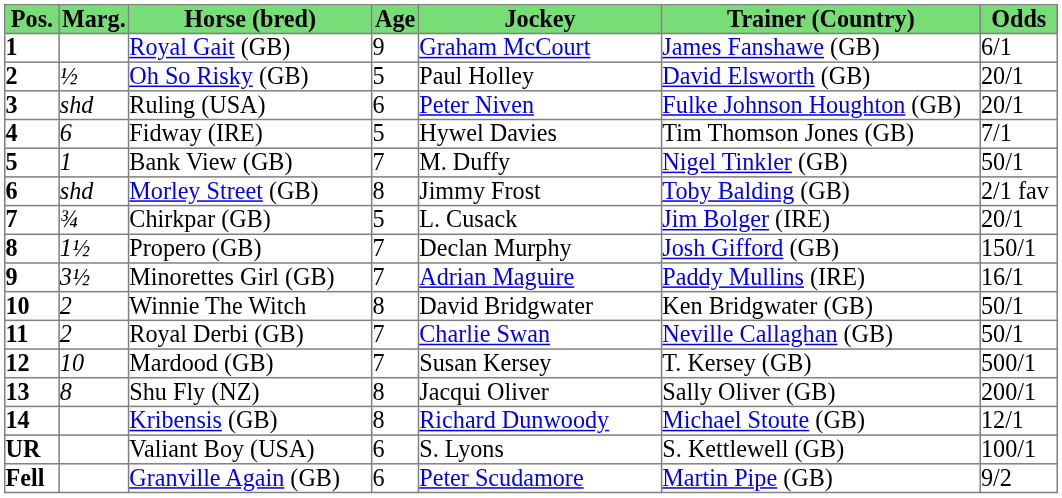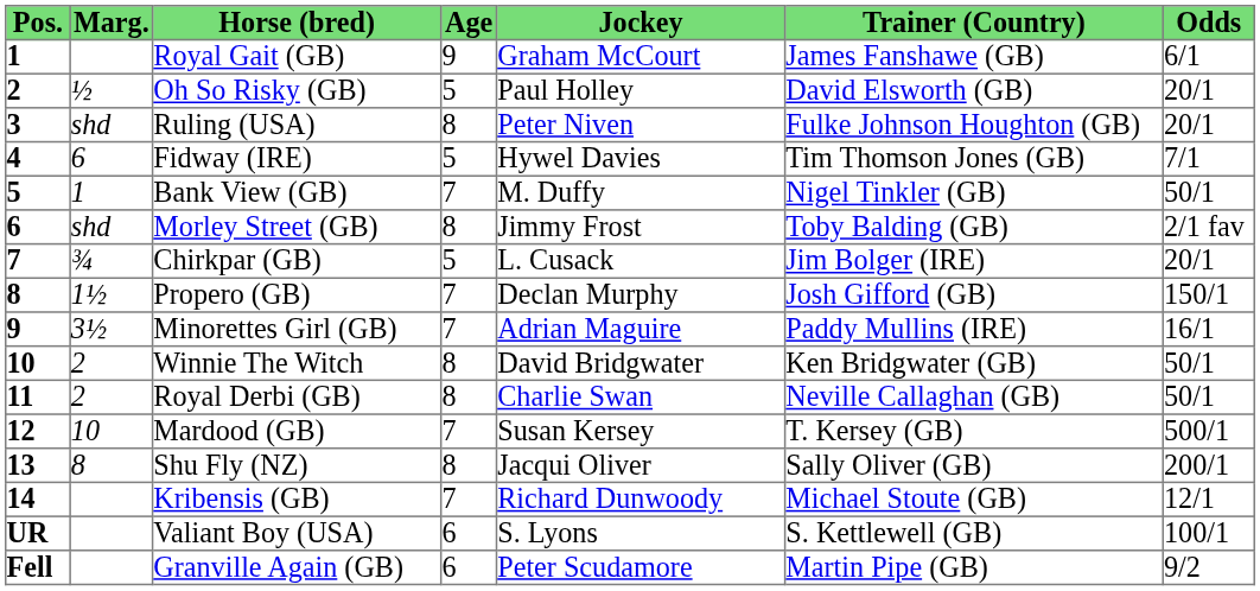 <table class = "sortable" | border="1" cellpadding="0" style="border-collapse: collapse;">
 <tr style="background:#7d7; text-align:center;">
 <th style="width:35px;"><strong>Pos.</strong></th>
 <th style="width:45px;"><strong>Marg.</strong></th>
 <th style="width:160px;"><strong>Horse (bred)</strong></th>
 <th style="width:30px;"><strong>Age</strong></th>
 <th style="width:160px;"><strong>Jockey</strong></th>
 <th style="width:210px;"><strong>Trainer (Country)</strong></th>
 <th style="width:50px;"><strong>Odds</strong></th>
 </tr>
 <tr>
 <td><strong>1</strong></td>
 <td></td>
 <td><a href='#'>Royal Gait</a> (GB)</td>
 <td>9</td>
 <td><a href='#'>Graham McCourt</a></td>
 <td><a href='#'>James Fanshawe</a> (GB)</td>
 <td>6/1</td>
 </tr>
 <tr>
 <td><strong>2</strong></td>
 <td><em>½</em></td>
 <td><a href='#'>Oh So Risky</a> (GB)</td>
 <td>5</td>
 <td>Paul Holley</td>
 <td><a href='#'>David Elsworth</a> (GB)</td>
 <td>20/1</td>
 </tr>
 <tr>
 <td><strong>3</strong></td>
 <td><em>shd</em></td>
 <td>Ruling (USA)</td>
-<td>6</td>
+<td>8</td>
 <td><a href='#'>Peter Niven</a></td>
 <td><a href='#'>Fulke Johnson Houghton</a> (GB)</td>
 <td>20/1</td>
 </tr>
 <tr>
 <td><strong>4</strong></td>
 <td><em>6</em></td>
 <td>Fidway (IRE)</td>
 <td>5</td>
 <td>Hywel Davies</td>
 <td>Tim Thomson Jones (GB)</td>
 <td>7/1</td>
 </tr>
 <tr>
 <td><strong>5</strong></td>
 <td><em>1</em></td>
 <td>Bank View (GB)</td>
 <td>7</td>
 <td>M. Duffy</td>
 <td><a href='#'>Nigel Tinkler</a> (GB)</td>
 <td>50/1</td>
 </tr>
 <tr>
 <td><strong>6</strong></td>
 <td><em>shd</em></td>
 <td><a href='#'>Morley Street</a> (GB)</td>
 <td>8</td>
 <td>Jimmy Frost</td>
 <td><a href='#'>Toby Balding</a> (GB)</td>
 <td>2/1 fav</td>
 </tr>
 <tr>
 <td><strong>7</strong></td>
 <td><em>¾</em></td>
 <td>Chirkpar (GB)</td>
 <td>5</td>
 <td>L. Cusack</td>
 <td><a href='#'>Jim Bolger</a> (IRE)</td>
 <td>20/1</td>
 </tr>
 <tr>
 <td><strong>8</strong></td>
 <td><em>1½</em></td>
 <td>Propero (GB)</td>
 <td>7</td>
 <td>Declan Murphy</td>
 <td><a href='#'>Josh Gifford</a> (GB)</td>
 <td>150/1</td>
 </tr>
 <tr>
 <td><strong>9</strong></td>
 <td><em>3½</em></td>
 <td>Minorettes Girl (GB)</td>
 <td>7</td>
 <td><a href='#'>Adrian Maguire</a></td>
 <td><a href='#'>Paddy Mullins</a> (IRE)</td>
 <td>16/1</td>
 </tr>
 <tr>
 <td><strong>10</strong></td>
 <td><em>2</em></td>
 <td>Winnie The Witch</td>
 <td>8</td>
 <td>David Bridgwater</td>
 <td>Ken Bridgwater (GB)</td>
 <td>50/1</td>
 </tr>
 <tr>
 <td><strong>11</strong></td>
 <td><em>2</em></td>
 <td>Royal Derbi (GB)</td>
-<td>7</td>
+<td>8</td>
 <td><a href='#'>Charlie Swan</a></td>
 <td><a href='#'>Neville Callaghan</a> (GB)</td>
 <td>50/1</td>
 </tr>
 <tr>
 <td><strong>12</strong></td>
 <td><em>10</em></td>
 <td>Mardood (GB)</td>
 <td>7</td>
 <td>Susan Kersey</td>
 <td>T. Kersey (GB)</td>
 <td>500/1</td>
 </tr>
 <tr>
 <td><strong>13</strong></td>
 <td><em>8</em></td>
 <td>Shu Fly (NZ)</td>
 <td>8</td>
 <td>Jacqui Oliver</td>
 <td>Sally Oliver (GB)</td>
 <td>200/1</td>
 </tr>
 <tr>
 <td><strong>14</strong></td>
 <td></td>
 <td><a href='#'>Kribensis</a> (GB)</td>
-<td>8</td>
+<td>7</td>
 <td><a href='#'>Richard Dunwoody</a></td>
 <td><a href='#'>Michael Stoute</a> (GB)</td>
 <td>12/1</td>
 </tr>
 <tr>
 <td><strong>UR</strong></td>
 <td></td>
 <td>Valiant Boy (USA)</td>
 <td>6</td>
 <td>S. Lyons</td>
 <td>S. Kettlewell (GB)</td>
 <td>100/1</td>
 </tr>
 <tr>
 <td><strong>Fell</strong></td>
 <td></td>
 <td><a href='#'>Granville Again</a> (GB)</td>
 <td>6</td>
 <td><a href='#'>Peter Scudamore</a></td>
 <td><a href='#'>Martin Pipe</a> (GB)</td>
 <td>9/2</td>
 </tr>
 </table>
